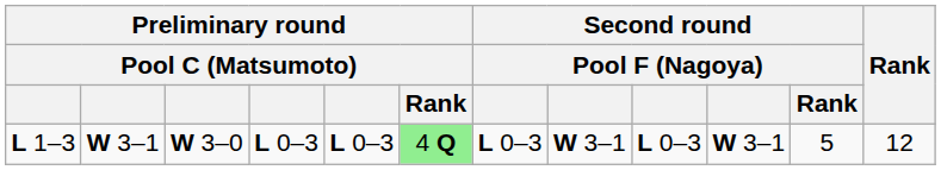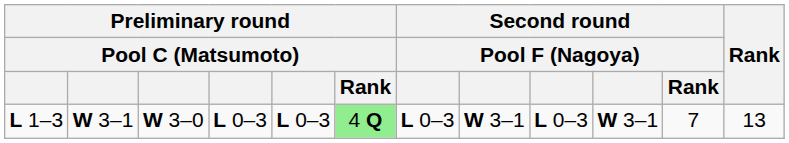 <table class="wikitable" style="font-size:100%;">
 <tr>
 <th colspan=6>Preliminary round</th>
 <th colspan=5>Second round</th>
 <th rowspan=3>Rank</th>
 </tr>
 <tr>
 <th colspan=6>Pool C (Matsumoto)</th>
 <th colspan=5>Pool F (Nagoya)</th>
 </tr>
 <tr>
 <th></th>
 <th></th>
 <th></th>
 <th></th>
 <th></th>
 <th>Rank</th>
 <th></th>
 <th></th>
 <th></th>
 <th></th>
 <th>Rank</th>
 </tr>
 <tr align=center>
 <td><strong>L</strong> 1–3</td>
 <td><strong>W</strong> 3–1</td>
 <td><strong>W</strong> 3–0</td>
 <td><strong>L</strong> 0–3</td>
 <td><strong>L</strong> 0–3</td>
 <td style="background: lightgreen;">4 <strong>Q</strong></td>
 <td><strong>L</strong> 0–3</td>
 <td><strong>W</strong> 3–1</td>
 <td><strong>L</strong> 0–3</td>
 <td><strong>W</strong> 3–1</td>
-<td>5</td>
-<td>12</td>
+<td>7</td>
+<td>13</td>
 </tr>
 </table>
